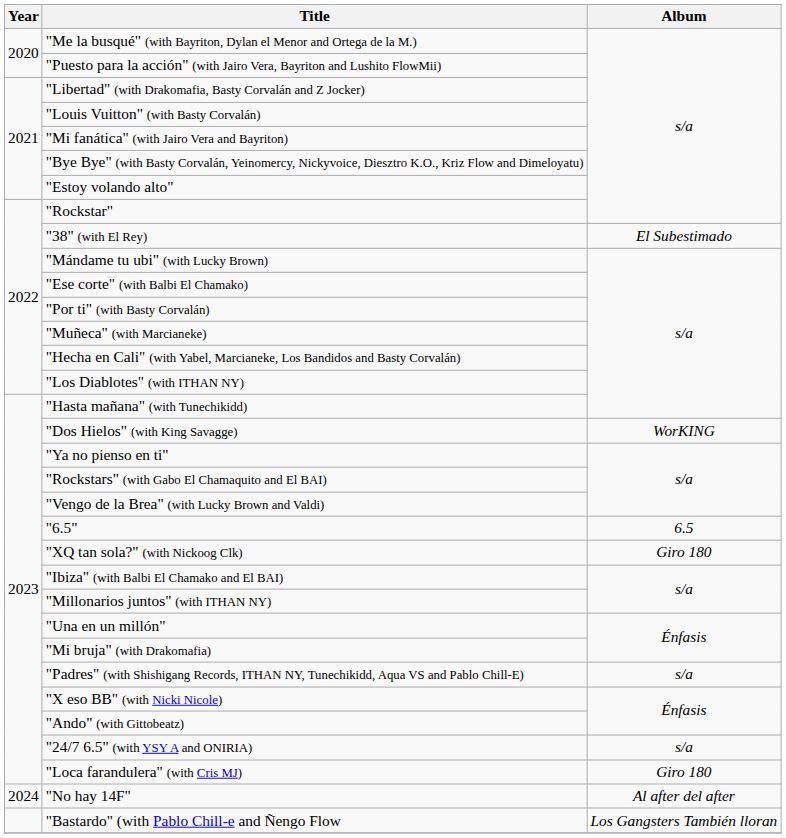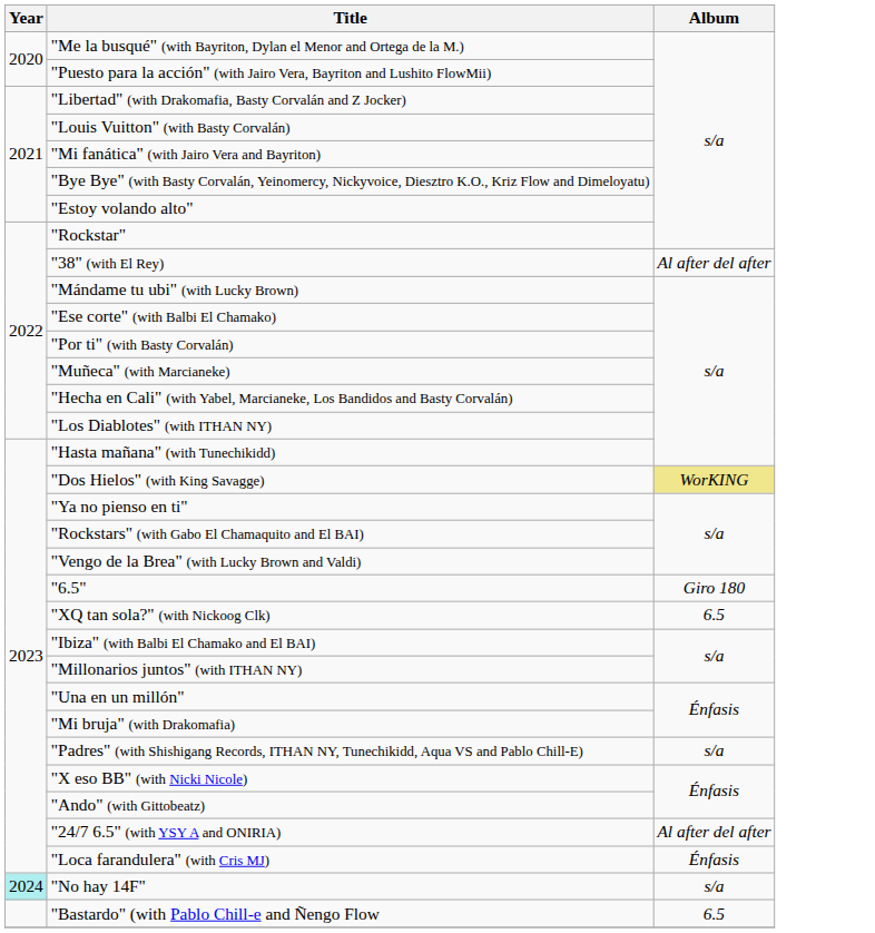 <table class="wikitable plainrowheaders" border="1">
 <tr>
 <th scope="col">Year</th>
 <th scope="col">Title</th>
 <th scope="col">Album</th>
 </tr>
 <tr>
 <td rowspan="2">2020</td>
 <td>"Me la busqué" <small>(with Bayriton, Dylan el Menor and Ortega de la M.)</small></td>
 <td rowspan="8" align="center"><em>s/a</em></td>
 </tr>
 <tr>
 <td>"Puesto para la acción" <small>(with Jairo Vera, Bayriton and Lushito FlowMii)</small></td>
 </tr>
 <tr>
 <td rowspan="5">2021</td>
 <td>"Libertad" <small>(with Drakomafia, Basty Corvalán and Z Jocker)</small></td>
 </tr>
 <tr>
 <td>"Louis Vuitton" <small>(with Basty Corvalán)</small></td>
 </tr>
 <tr>
 <td>"Mi fanática" <small>(with Jairo Vera and Bayriton)</small></td>
 </tr>
 <tr>
 <td>"Bye Bye" <small>(with Basty Corvalán, Yeinomercy, Nickyvoice, Diesztro K.O., Kriz Flow and Dimeloyatu)</small></td>
 </tr>
 <tr>
 <td>"Estoy volando alto"</td>
 </tr>
 <tr>
 <td rowspan="8">2022</td>
 <td>"Rockstar"</td>
 </tr>
 <tr>
 <td>"38" <small>(with El Rey</small><small>)</small></td>
-<td align="center"><em>El Subestimado</em></td>
+<td align="center"><em>Al after del after</em></td>
 </tr>
 <tr>
 <td>"Mándame tu ubi" <small>(with Lucky Brown</small><small>)</small></td>
 <td rowspan="7" align="center"><em>s/a</em></td>
 </tr>
 <tr>
 <td>"Ese corte" <small>(with Balbi El Chamako</small><small>)</small></td>
 </tr>
 <tr>
 <td>"Por ti" <small>(with Basty Corvalán)</small></td>
 </tr>
 <tr>
 <td>"Muñeca" <small>(with Marcianeke)</small></td>
 </tr>
 <tr>
 <td>"Hecha en Cali" <small>(with Yabel, Marcianeke, Los Bandidos and Basty Corvalán)</small></td>
 </tr>
 <tr>
 <td>"Los Diablotes" <small>(with ITHAN NY)</small></td>
 </tr>
 <tr>
 <td rowspan="16">2023</td>
 <td>"Hasta mañana" <small>(with Tunechikidd)</small></td>
 </tr>
 <tr>
 <td>"Dos Hielos" <small>(with King Savagge)</small></td>
-<td align="center"><em>WorKING</em></td>
+<td align="center" style="background: khaki;"><em>WorKING</em></td>
 </tr>
 <tr>
 <td>"Ya no pienso en ti"</td>
 <td rowspan="3" align="center"><em>s/a</em></td>
 </tr>
 <tr>
 <td>"Rockstars" <small>(with Gabo El Chamaquito and El BAI)</small></td>
 </tr>
 <tr>
 <td>"Vengo de la Brea" <small>(with Lucky Brown and Valdi)</small></td>
 </tr>
 <tr>
 <td>"6.5"</td>
-<td align="center"><em>6.5</em></td>
+<td align="center"><em>Giro 180</em></td>
 </tr>
 <tr>
 <td>"XQ tan sola?" <small>(with Nickoog Clk)</small></td>
-<td align="center"><em>Giro 180</em></td>
+<td align="center"><em>6.5</em></td>
 </tr>
 <tr>
 <td>"Ibiza" <small>(with Balbi El Chamako and El BAI</small><small>)</small></td>
 <td rowspan="2" align="center"><em>s/a</em></td>
 </tr>
 <tr>
 <td>"Millonarios juntos" <small>(with ITHAN NY</small><small>)</small></td>
 </tr>
 <tr>
 <td>"Una en un millón"</td>
 <td rowspan="2" align="center"><em>Énfasis</em></td>
 </tr>
 <tr>
 <td>"Mi bruja" <small>(with Drakomafia</small><small>)</small></td>
 </tr>
 <tr>
 <td>"Padres" <small>(with Shishigang Records, ITHAN NY, Tunechikidd, Aqua VS and Pablo Chill-E</small><small>)</small></td>
 <td align="center"><em>s/a</em></td>
 </tr>
 <tr>
 <td>"X eso BB" <small>(with <a href='#'>Nicki Nicole</a></small><small>)</small></td>
 <td rowspan="2" align="center"><em>Énfasis</em></td>
 </tr>
 <tr>
 <td>"Ando" <small>(with Gittobeatz</small><small>)</small></td>
 </tr>
 <tr>
 <td>"24/7 6.5" <small>(with <a href='#'>YSY A</a> and ONIRIA</small><small>)</small></td>
-<td align="center"><em>s/a</em></td>
+<td align="center"><em>Al after del after</em></td>
 </tr>
 <tr>
 <td>"Loca farandulera" <small>(with <a href='#'>Cris MJ</a></small><small>)</small></td>
-<td align="center"><em>Giro 180</em></td>
+<td align="center"><em>Énfasis</em></td>
 </tr>
 <tr>
-<td>2024</td>
+<td style="background: paleturquoise;">2024</td>
 <td>"No hay 14F"</td>
-<td align="center"><em>Al after del after</em></td>
+<td align="center"><em>s/a</em></td>
 </tr>
 <tr>
 <td></td>
 <td>"Bastardo" (with <a href='#'>Pablo Chill-e</a> and Ñengo Flow</td>
-<td><em>Los Gangsters También lloran</em></td>
+<td align="center"><em>6.5</em></td>
 </tr>
 <tr>
 </tr>
 </table>
